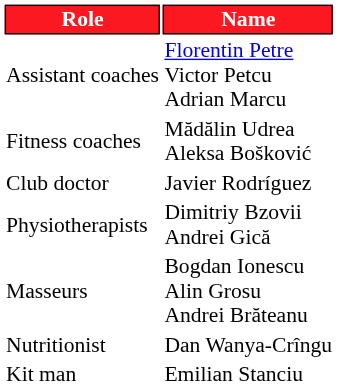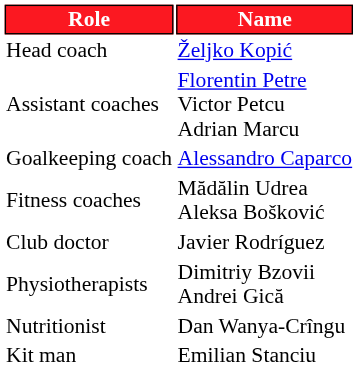 <table class="toccolours">
 <tr>
 <th style="background:#fb1821;color:#fefefe;border:1px solid #000000;">Role</th>
 <th style="background:#fb1821;color:#fefefe;border:1px solid #000000;">Name</th>
 </tr>
 <tr>
+<td>Head coach</td>
+<td> <a href='#'>Željko Kopić</a></td>
+</tr>
+<tr>
 <td>Assistant coaches</td>
 <td> <a href='#'>Florentin Petre</a> <br>  Victor Petcu <br>  Adrian Marcu</td>
+</tr>
+<tr>
+<td>Goalkeeping coach</td>
+<td> <a href='#'>Alessandro Caparco</a></td>
 </tr>
 <tr>
 <td>Fitness coaches</td>
 <td> Mădălin Udrea <br>  Aleksa Bošković</td>
 </tr>
 <tr>
 <td>Club doctor</td>
 <td> Javier Rodríguez</td>
 </tr>
 <tr>
 <td>Physiotherapists</td>
 <td> Dimitriy Bzovii <br>  Andrei Gică</td>
 </tr>
 <tr>
-<td>Masseurs</td>
-<td> Bogdan Ionescu <br>  Alin Grosu <br>  Andrei Brăteanu</td>
-</tr>
-<tr>
 <td>Nutritionist</td>
 <td> Dan Wanya-Crîngu</td>
 </tr>
 <tr>
 <td>Kit man</td>
 <td> Emilian Stanciu</td>
 </tr>
 </table>
